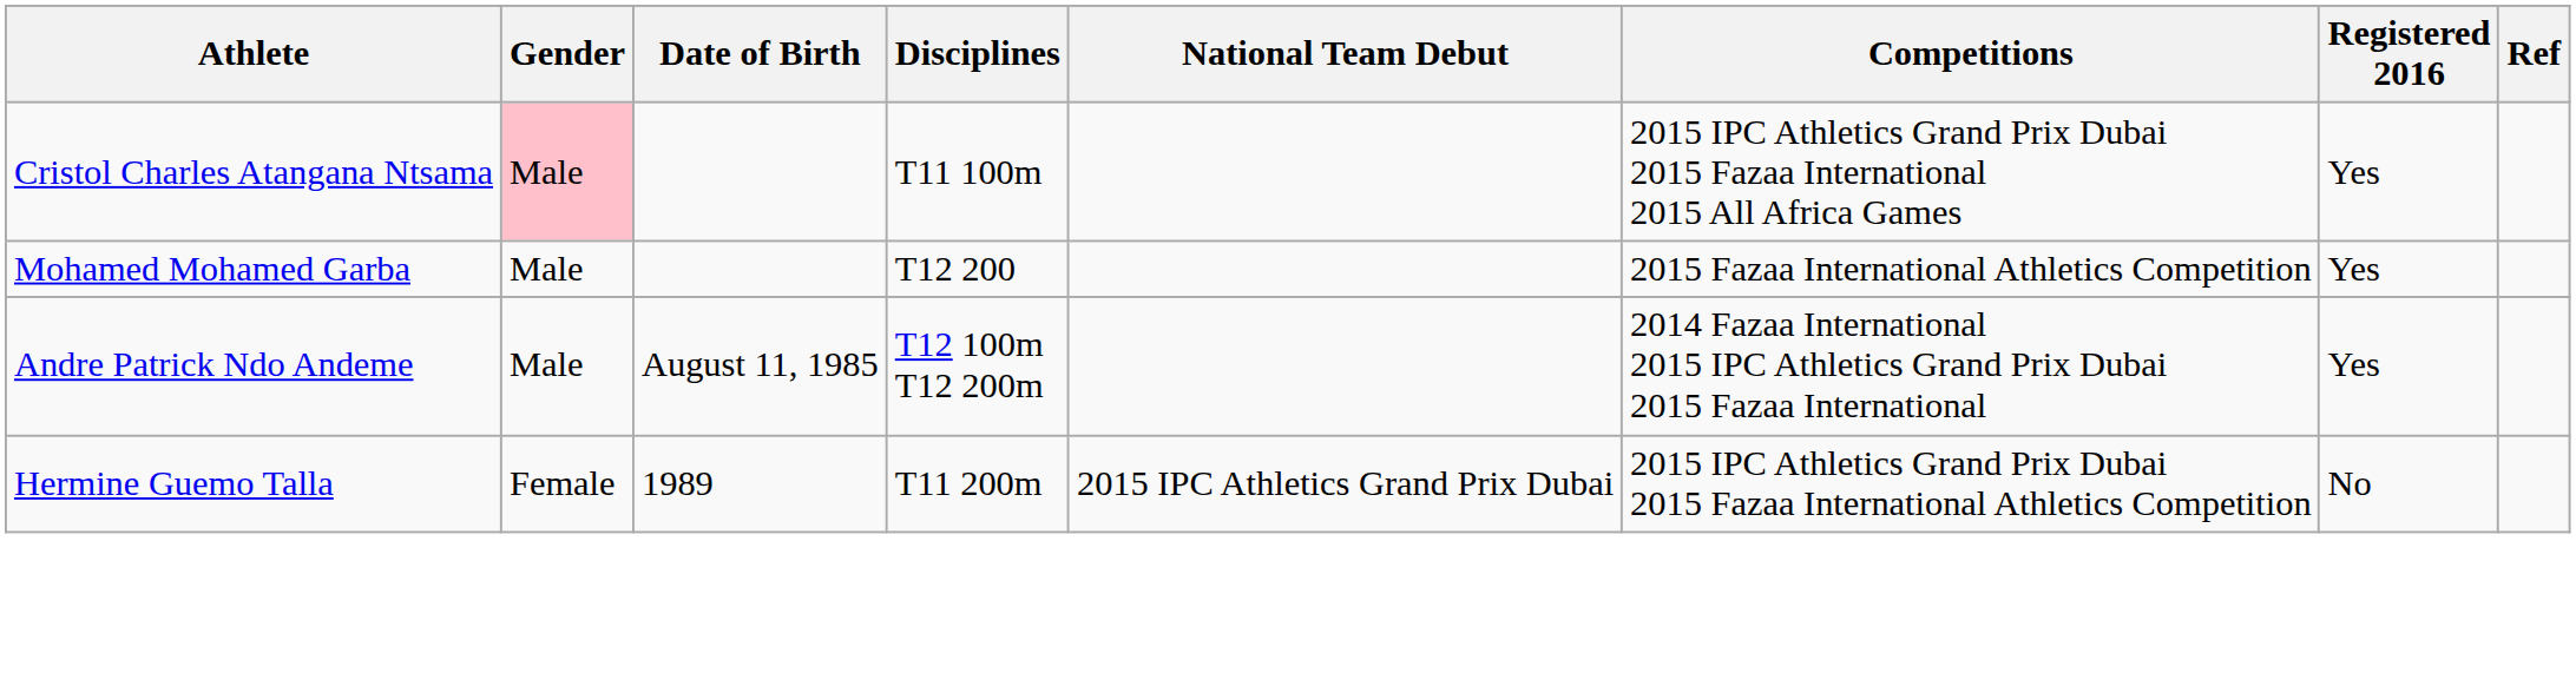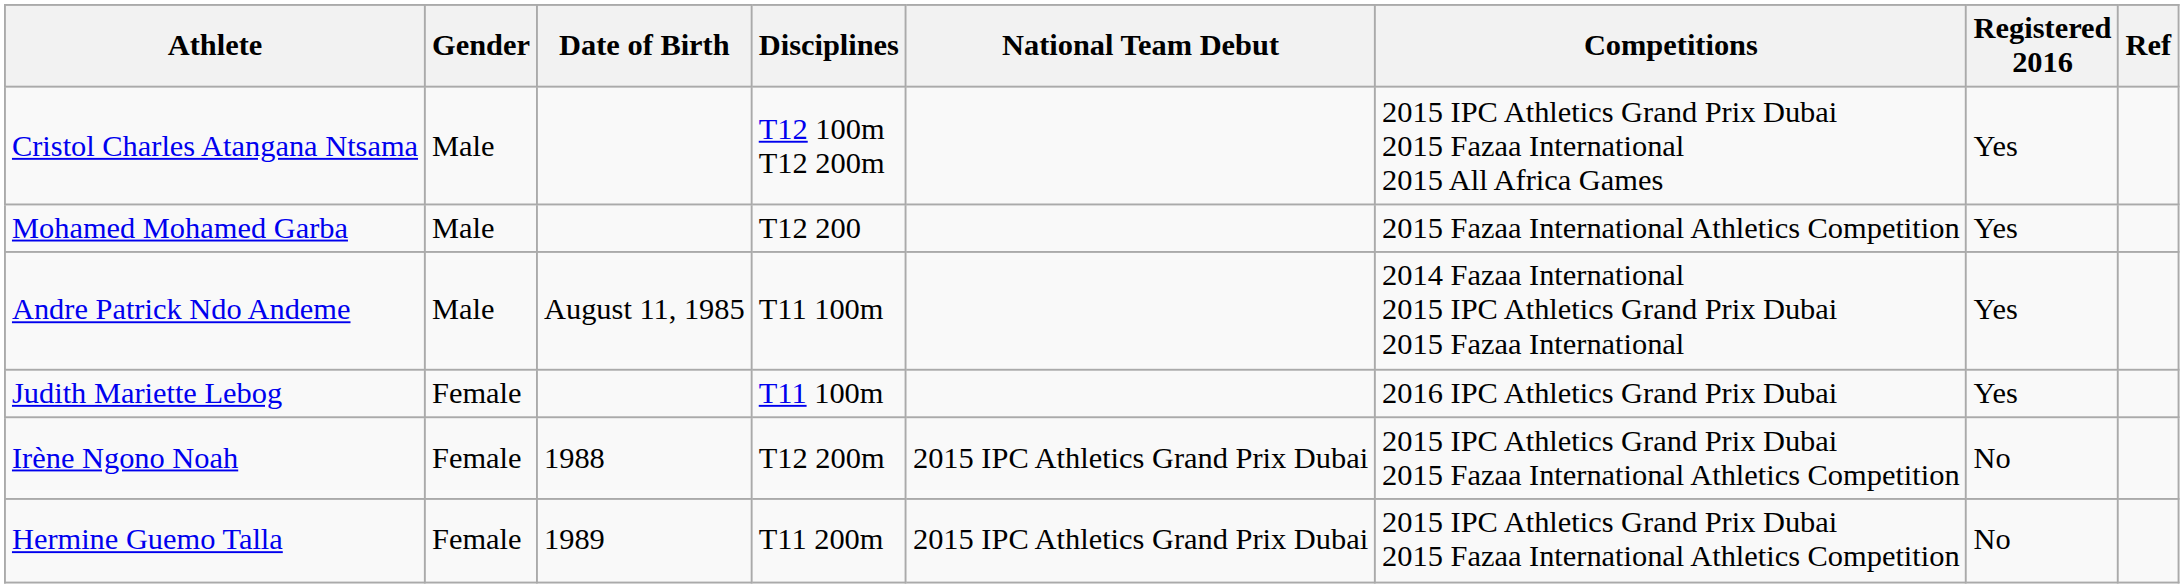 <table class="wikitable sortable">
 <tr>
 <th>Athlete</th>
 <th>Gender</th>
 <th>Date of Birth</th>
 <th>Disciplines</th>
 <th>National Team Debut</th>
 <th>Competitions</th>
 <th>Registered<br>2016</th>
 <th>Ref</th>
 </tr>
 <tr>
 <td><a href='#'>Cristol Charles Atangana Ntsama</a></td>
-<td style="background: pink;">Male</td>
+<td>Male</td>
 <td></td>
-<td>T11 100m</td>
+<td><a href='#'>T12</a> 100m<br>T12 200m</td>
 <td></td>
 <td>2015 IPC Athletics Grand Prix Dubai<br>2015 Fazaa International<br>2015 All Africa Games</td>
 <td>Yes</td>
 <td></td>
 </tr>
 <tr>
 <td><a href='#'>Mohamed Mohamed Garba</a></td>
 <td>Male</td>
 <td></td>
 <td>T12 200</td>
 <td></td>
 <td>2015 Fazaa International Athletics Competition</td>
 <td>Yes</td>
 <td></td>
 </tr>
 <tr>
 <td><a href='#'>Andre Patrick Ndo Andeme</a></td>
 <td>Male</td>
 <td>August 11, 1985</td>
-<td><a href='#'>T12</a> 100m<br>T12 200m</td>
+<td>T11 100m</td>
 <td></td>
 <td>2014 Fazaa International<br>2015 IPC Athletics Grand Prix Dubai<br>2015 Fazaa International</td>
 <td>Yes</td>
+<td></td>
+</tr>
+<tr>
+<td><a href='#'>Judith Mariette Lebog</a></td>
+<td>Female</td>
+<td></td>
+<td><a href='#'>T11</a> 100m</td>
+<td></td>
+<td>2016 IPC Athletics Grand Prix Dubai</td>
+<td>Yes</td>
+<td></td>
+</tr>
+<tr>
+<td><a href='#'>Irène Ngono Noah</a></td>
+<td>Female</td>
+<td>1988</td>
+<td>T12 200m</td>
+<td>2015 IPC Athletics Grand Prix Dubai</td>
+<td>2015 IPC Athletics Grand Prix Dubai<br>2015 Fazaa International Athletics Competition</td>
+<td>No</td>
 <td></td>
 </tr>
 <tr>
 <td><a href='#'>Hermine Guemo Talla</a></td>
 <td>Female</td>
 <td>1989</td>
 <td>T11 200m</td>
 <td>2015 IPC Athletics Grand Prix Dubai</td>
 <td>2015 IPC Athletics Grand Prix Dubai<br>2015 Fazaa International Athletics Competition</td>
 <td>No</td>
 <td></td>
 </tr>
 </table>
